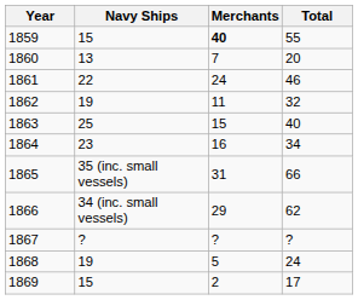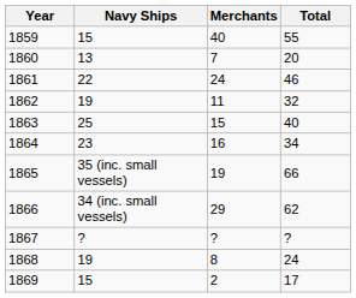 <table class="wikitable floatright">
 <tr>
 <th width="75">Year</th>
 <th width="150">Navy Ships</th>
 <th width="75">Merchants</th>
 <th width="75">Total</th>
 </tr>
 <tr>
 <td>1859</td>
 <td>15</td>
-<td><strong>40</strong></td>
+<td>40</td>
 <td>55</td>
 </tr>
 <tr>
 <td>1860</td>
 <td>13</td>
 <td>7</td>
 <td>20</td>
 </tr>
 <tr>
 <td>1861</td>
 <td>22</td>
 <td>24</td>
 <td>46</td>
 </tr>
 <tr>
 <td>1862</td>
 <td>19</td>
 <td>11</td>
 <td>32</td>
 </tr>
 <tr>
 <td>1863</td>
 <td>25</td>
 <td>15</td>
 <td>40</td>
 </tr>
 <tr>
 <td>1864</td>
 <td>23</td>
 <td>16</td>
 <td>34</td>
 </tr>
 <tr>
 <td>1865</td>
 <td>35 (inc. small vessels)</td>
-<td>31</td>
+<td>19</td>
 <td>66</td>
 </tr>
 <tr>
 <td>1866</td>
 <td>34 (inc. small vessels)</td>
 <td>29</td>
 <td>62</td>
 </tr>
 <tr>
 <td>1867</td>
 <td>?</td>
 <td>?</td>
 <td>?</td>
 </tr>
 <tr>
 <td>1868</td>
 <td>19</td>
-<td>5</td>
+<td>8</td>
 <td>24</td>
 </tr>
 <tr>
 <td>1869</td>
 <td>15</td>
 <td>2</td>
 <td>17</td>
 </tr>
 </table>
